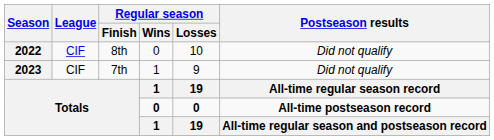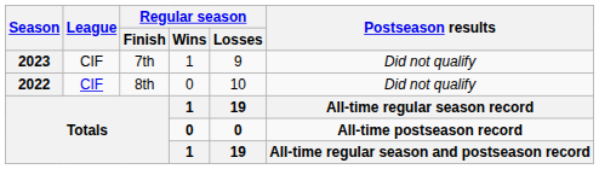 <table class="wikitable" style="text-align:center; font-size: 95%;">
 <tr>
 <th rowspan="2"><a href='#'>Season</a></th>
 <th rowspan="2"><a href='#'>League</a></th>
 <th colspan="3"><a href='#'>Regular season</a></th>
 <th rowspan="2"><a href='#'>Postseason</a> results</th>
 </tr>
 <tr>
 <th>Finish</th>
 <th>Wins</th>
 <th>Losses</th>
 </tr>
 <tr>
+<th>2023</th>
+<td>CIF</td>
+<td>7th</td>
+<td>1</td>
+<td>9</td>
+<td><em>Did not qualify</em></td>
+</tr>
+<tr>
 <th>2022</th>
 <td><a href='#'>CIF</a></td>
 <td>8th</td>
 <td>0</td>
 <td>10</td>
-<td><em>Did not qualify</em></td>
-</tr>
-<tr>
-<th>2023</th>
-<td>CIF</td>
-<td>7th</td>
-<td>1</td>
-<td>9</td>
 <td><em>Did not qualify</em></td>
 </tr>
 <tr>
 <th rowspan="3" colspan="3">Totals</th>
 <th>1</th>
 <th>19</th>
 <th>All-time regular season record</th>
 </tr>
 <tr>
 <td><strong>0</strong></td>
 <td><strong>0</strong></td>
 <td><strong>All-time postseason record</strong></td>
 </tr>
 <tr>
 <th>1</th>
 <th>19</th>
 <th>All-time regular season and postseason record</th>
 </tr>
 </table>
